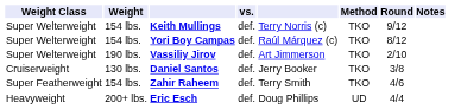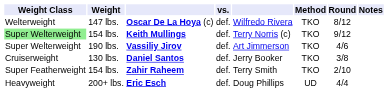 <table class="toccolours" style="font-size: 85%;">
 <tr>
 <th style="background:#e6e8fa; color:#000; text-align:center;">Weight Class</th>
 <th style="background:#e6e8fa; color:#000; text-align:center;">Weight</th>
 <th style="background:#e6e8fa; color:#000; text-align:center;"></th>
 <th style="background:#e6e8fa; color:#000; text-align:center;">vs.</th>
 <th style="background:#e6e8fa; color:#000; text-align:center;"></th>
 <th style="background:#e6e8fa; color:#000; text-align:center;">Method</th>
 <th style="background:#e6e8fa; color:#000; text-align:center;">Round</th>
 <th style="background:#e6e8fa; color:#000; text-align:center;">Notes</th>
 </tr>
 <tr>
-<td>Super Welterweight</td>
+<td>Welterweight</td>
+<td>147 lbs.</td>
+<td><strong><a href='#'>Oscar De La Hoya</a></strong> (c)</td>
+<td>def.</td>
+<td><a href='#'>Wilfredo Rivera</a></td>
+<td align=center>TKO</td>
+<td align=center>8/12</td>
+<td></td>
+</tr>
+<tr>
+<td style="background: lightgreen;">Super Welterweight</td>
 <td>154 lbs.</td>
 <td><strong><a href='#'>Keith Mullings</a></strong></td>
 <td>def.</td>
 <td><a href='#'>Terry Norris</a> (c)</td>
 <td align=center>TKO</td>
 <td align=center>9/12</td>
 <td></td>
 </tr>
 <tr>
 <td>Super Welterweight</td>
-<td>154 lbs.</td>
-<td><strong><a href='#'>Yori Boy Campas</a></strong></td>
-<td>def.</td>
-<td><a href='#'>Raúl Márquez</a> (c)</td>
-<td align=center>TKO</td>
-<td align=center>8/12</td>
-<td></td>
-</tr>
-<tr>
-<td>Super Welterweight</td>
 <td>190 lbs.</td>
 <td><strong><a href='#'>Vassiliy Jirov</a></strong></td>
 <td>def.</td>
 <td><a href='#'>Art Jimmerson</a></td>
 <td align=center>TKO</td>
-<td align=center>2/10</td>
+<td align=center>4/6</td>
 </tr>
 <tr>
 <td>Cruiserweight</td>
 <td>130 lbs.</td>
 <td><strong><a href='#'>Daniel Santos</a></strong></td>
 <td>def.</td>
 <td>Jerry Booker</td>
 <td align=center>TKO</td>
 <td align=center>3/8</td>
 </tr>
 <tr>
 <td>Super Featherweight</td>
 <td>154 lbs.</td>
 <td><strong><a href='#'>Zahir Raheem</a></strong></td>
 <td>def.</td>
 <td>Terry Smith</td>
 <td align=center>TKO</td>
-<td align=center>4/6</td>
+<td align=center>2/10</td>
 </tr>
 <tr>
 <td>Heavyweight</td>
 <td>200+ lbs.</td>
 <td><strong><a href='#'>Eric Esch</a></strong></td>
 <td>def.</td>
 <td>Doug Phillips</td>
 <td align=center>UD</td>
 <td align=center>4/4</td>
 </tr>
 </table>
